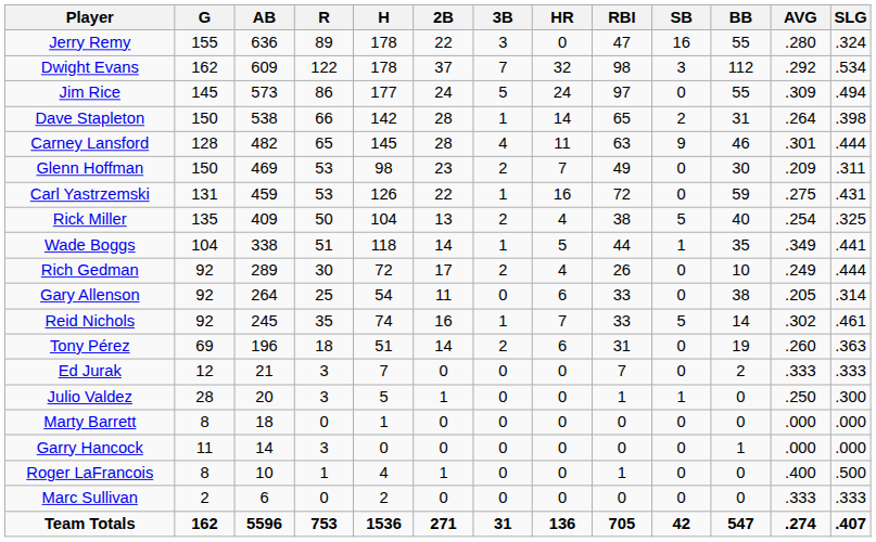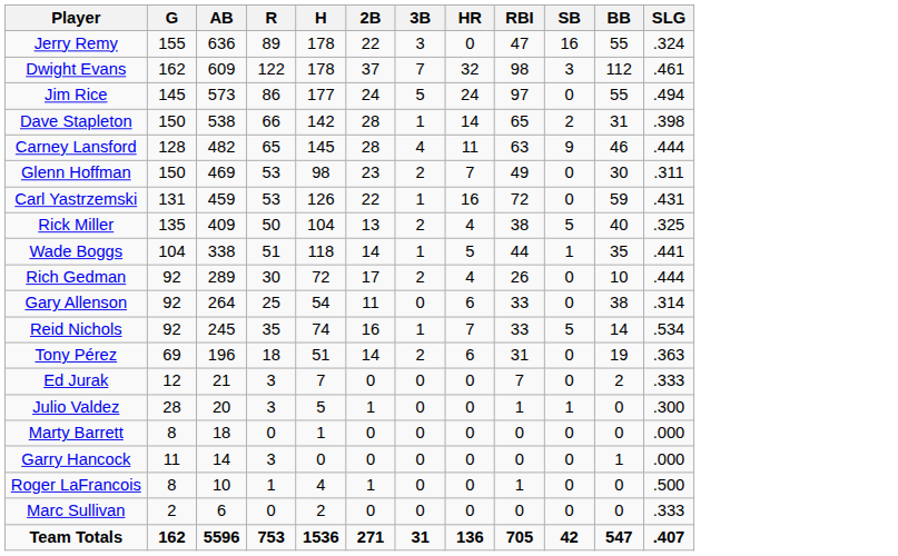 <table class=wikitable style="text-align:center">
 <tr>
 <th bgcolor=#DDDDFF; width="20%">Player</th>
 <th bgcolor=#DDDDFF; width="7%">G</th>
 <th bgcolor=#DDDDFF; width="7%">AB</th>
 <th bgcolor=#DDDDFF; width="7%">R</th>
 <th bgcolor=#DDDDFF; width="7%">H</th>
 <th bgcolor=#DDDDFF; width="7%">2B</th>
 <th bgcolor=#DDDDFF; width="7%">3B</th>
 <th bgcolor=#DDDDFF; width="7%">HR</th>
 <th bgcolor=#DDDDFF; width="7%">RBI</th>
 <th bgcolor=#DDDDFF; width="7%">SB</th>
 <th bgcolor=#DDDDFF; width="7%">BB</th>
-<th bgcolor=#DDDDFF; width="7%">AVG</th>
 <th bgcolor=#DDDDFF; width="7%">SLG</th>
 </tr>
 <tr>
 <td><a href='#'>Jerry Remy</a></td>
 <td>155</td>
 <td>636</td>
 <td>89</td>
 <td>178</td>
 <td>22</td>
 <td>3</td>
 <td>0</td>
 <td>47</td>
 <td>16</td>
 <td>55</td>
-<td>.280</td>
 <td>.324</td>
 </tr>
 <tr>
 <td><a href='#'>Dwight Evans</a></td>
 <td>162</td>
 <td>609</td>
 <td>122</td>
 <td>178</td>
 <td>37</td>
 <td>7</td>
 <td>32</td>
 <td>98</td>
 <td>3</td>
 <td>112</td>
-<td>.292</td>
-<td>.534</td>
+<td>.461</td>
 </tr>
 <tr>
 <td><a href='#'>Jim Rice</a></td>
 <td>145</td>
 <td>573</td>
 <td>86</td>
 <td>177</td>
 <td>24</td>
 <td>5</td>
 <td>24</td>
 <td>97</td>
 <td>0</td>
 <td>55</td>
-<td>.309</td>
 <td>.494</td>
 </tr>
 <tr>
 <td><a href='#'>Dave Stapleton</a></td>
 <td>150</td>
 <td>538</td>
 <td>66</td>
 <td>142</td>
 <td>28</td>
 <td>1</td>
 <td>14</td>
 <td>65</td>
 <td>2</td>
 <td>31</td>
-<td>.264</td>
 <td>.398</td>
 </tr>
 <tr>
 <td><a href='#'>Carney Lansford</a></td>
 <td>128</td>
 <td>482</td>
 <td>65</td>
 <td>145</td>
 <td>28</td>
 <td>4</td>
 <td>11</td>
 <td>63</td>
 <td>9</td>
 <td>46</td>
-<td>.301</td>
 <td>.444</td>
 </tr>
 <tr>
 <td><a href='#'>Glenn Hoffman</a></td>
 <td>150</td>
 <td>469</td>
 <td>53</td>
 <td>98</td>
 <td>23</td>
 <td>2</td>
 <td>7</td>
 <td>49</td>
 <td>0</td>
 <td>30</td>
-<td>.209</td>
 <td>.311</td>
 </tr>
 <tr>
 <td><a href='#'>Carl Yastrzemski</a></td>
 <td>131</td>
 <td>459</td>
 <td>53</td>
 <td>126</td>
 <td>22</td>
 <td>1</td>
 <td>16</td>
 <td>72</td>
 <td>0</td>
 <td>59</td>
-<td>.275</td>
 <td>.431</td>
 </tr>
 <tr>
 <td><a href='#'>Rick Miller</a></td>
 <td>135</td>
 <td>409</td>
 <td>50</td>
 <td>104</td>
 <td>13</td>
 <td>2</td>
 <td>4</td>
 <td>38</td>
 <td>5</td>
 <td>40</td>
-<td>.254</td>
 <td>.325</td>
 </tr>
 <tr>
 <td><a href='#'>Wade Boggs</a></td>
 <td>104</td>
 <td>338</td>
 <td>51</td>
 <td>118</td>
 <td>14</td>
 <td>1</td>
 <td>5</td>
 <td>44</td>
 <td>1</td>
 <td>35</td>
-<td>.349</td>
 <td>.441</td>
 </tr>
 <tr>
 <td><a href='#'>Rich Gedman</a></td>
 <td>92</td>
 <td>289</td>
 <td>30</td>
 <td>72</td>
 <td>17</td>
 <td>2</td>
 <td>4</td>
 <td>26</td>
 <td>0</td>
 <td>10</td>
-<td>.249</td>
 <td>.444</td>
 </tr>
 <tr>
 <td><a href='#'>Gary Allenson</a></td>
 <td>92</td>
 <td>264</td>
 <td>25</td>
 <td>54</td>
 <td>11</td>
 <td>0</td>
 <td>6</td>
 <td>33</td>
 <td>0</td>
 <td>38</td>
-<td>.205</td>
 <td>.314</td>
 </tr>
 <tr>
 <td><a href='#'>Reid Nichols</a></td>
 <td>92</td>
 <td>245</td>
 <td>35</td>
 <td>74</td>
 <td>16</td>
 <td>1</td>
 <td>7</td>
 <td>33</td>
 <td>5</td>
 <td>14</td>
-<td>.302</td>
-<td>.461</td>
+<td>.534</td>
 </tr>
 <tr>
 <td><a href='#'>Tony Pérez</a></td>
 <td>69</td>
 <td>196</td>
 <td>18</td>
 <td>51</td>
 <td>14</td>
 <td>2</td>
 <td>6</td>
 <td>31</td>
 <td>0</td>
 <td>19</td>
-<td>.260</td>
 <td>.363</td>
 </tr>
 <tr>
 <td><a href='#'>Ed Jurak</a></td>
 <td>12</td>
 <td>21</td>
 <td>3</td>
 <td>7</td>
 <td>0</td>
 <td>0</td>
 <td>0</td>
 <td>7</td>
 <td>0</td>
 <td>2</td>
 <td>.333</td>
-<td>.333</td>
 </tr>
 <tr>
 <td><a href='#'>Julio Valdez</a></td>
 <td>28</td>
 <td>20</td>
 <td>3</td>
 <td>5</td>
 <td>1</td>
 <td>0</td>
 <td>0</td>
 <td>1</td>
 <td>1</td>
 <td>0</td>
-<td>.250</td>
 <td>.300</td>
 </tr>
 <tr>
 <td><a href='#'>Marty Barrett</a></td>
 <td>8</td>
 <td>18</td>
 <td>0</td>
 <td>1</td>
 <td>0</td>
 <td>0</td>
 <td>0</td>
 <td>0</td>
 <td>0</td>
 <td>0</td>
 <td>.000</td>
-<td>.000</td>
 </tr>
 <tr>
 <td><a href='#'>Garry Hancock</a></td>
 <td>11</td>
 <td>14</td>
 <td>3</td>
 <td>0</td>
 <td>0</td>
 <td>0</td>
 <td>0</td>
 <td>0</td>
 <td>0</td>
 <td>1</td>
 <td>.000</td>
-<td>.000</td>
 </tr>
 <tr>
 <td><a href='#'>Roger LaFrancois</a></td>
 <td>8</td>
 <td>10</td>
 <td>1</td>
 <td>4</td>
 <td>1</td>
 <td>0</td>
 <td>0</td>
 <td>1</td>
 <td>0</td>
 <td>0</td>
-<td>.400</td>
 <td>.500</td>
 </tr>
 <tr>
 <td><a href='#'>Marc Sullivan</a></td>
 <td>2</td>
 <td>6</td>
 <td>0</td>
 <td>2</td>
 <td>0</td>
 <td>0</td>
 <td>0</td>
 <td>0</td>
 <td>0</td>
 <td>0</td>
 <td>.333</td>
-<td>.333</td>
 </tr>
 <tr>
 <td><strong>Team Totals</strong></td>
 <td><strong>162</strong></td>
 <td><strong>5596</strong></td>
 <td><strong>753</strong></td>
 <td><strong>1536</strong></td>
 <td><strong>271</strong></td>
 <td><strong>31</strong></td>
 <td><strong>136</strong></td>
 <td><strong>705</strong></td>
 <td><strong>42</strong></td>
 <td><strong>547</strong></td>
-<td><strong>.274</strong></td>
 <td><strong>.407</strong></td>
 </tr>
 </table>
